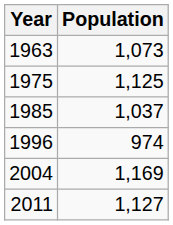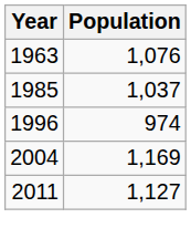 <table class="wikitable" style="line-height:1.1em;">
 <tr>
 <th>Year</th>
 <th>Population</th>
 </tr>
 <tr align="right">
 <td>1963</td>
-<td>1,073</td>
-</tr>
-<tr align="right">
-<td>1975</td>
-<td>1,125</td>
+<td>1,076</td>
 </tr>
 <tr align="right">
 <td>1985</td>
 <td>1,037</td>
 </tr>
 <tr align="right">
 <td>1996</td>
 <td>974</td>
 </tr>
 <tr align="right">
 <td>2004</td>
 <td>1,169</td>
 </tr>
 <tr align="right">
 <td>2011</td>
 <td>1,127</td>
 </tr>
 </table>
